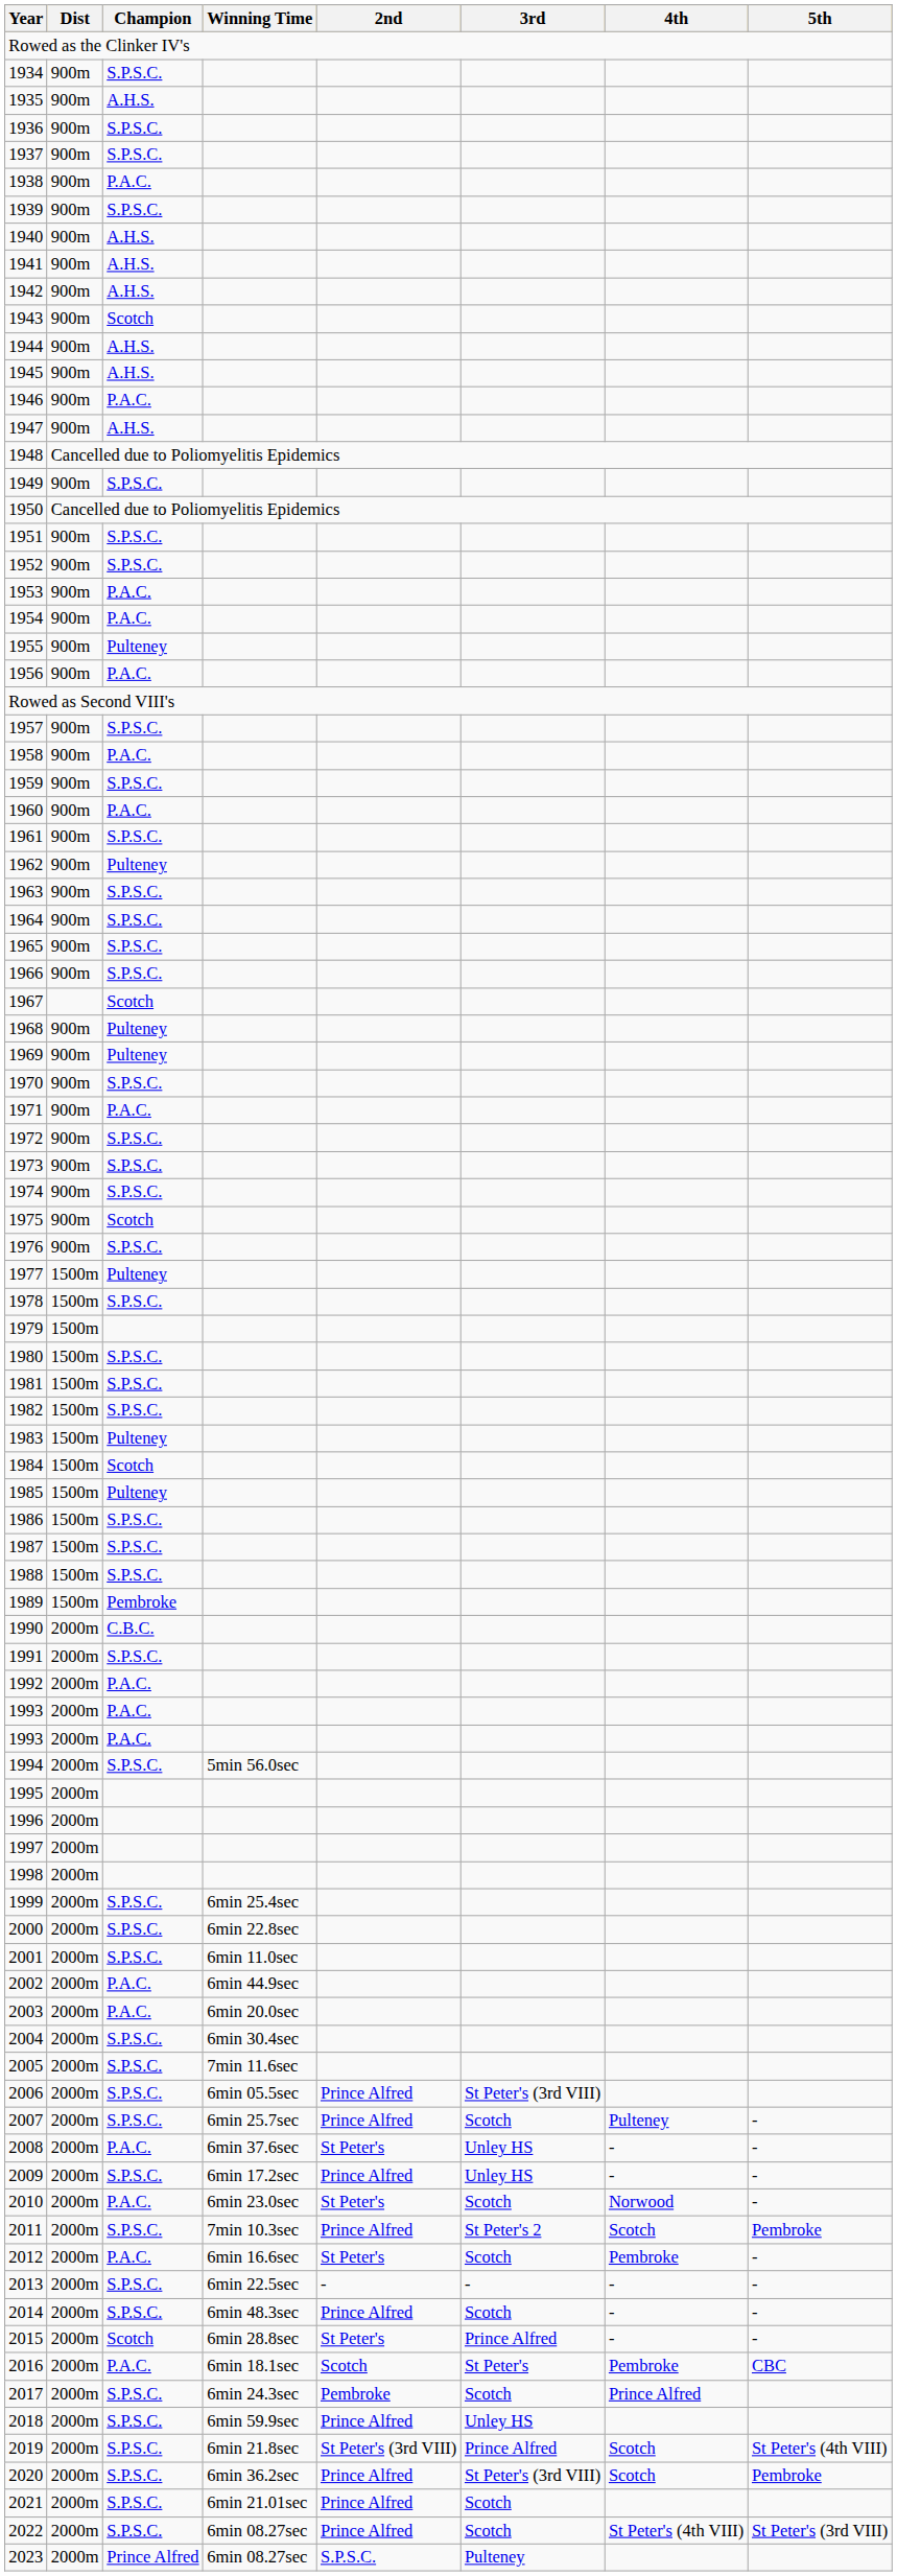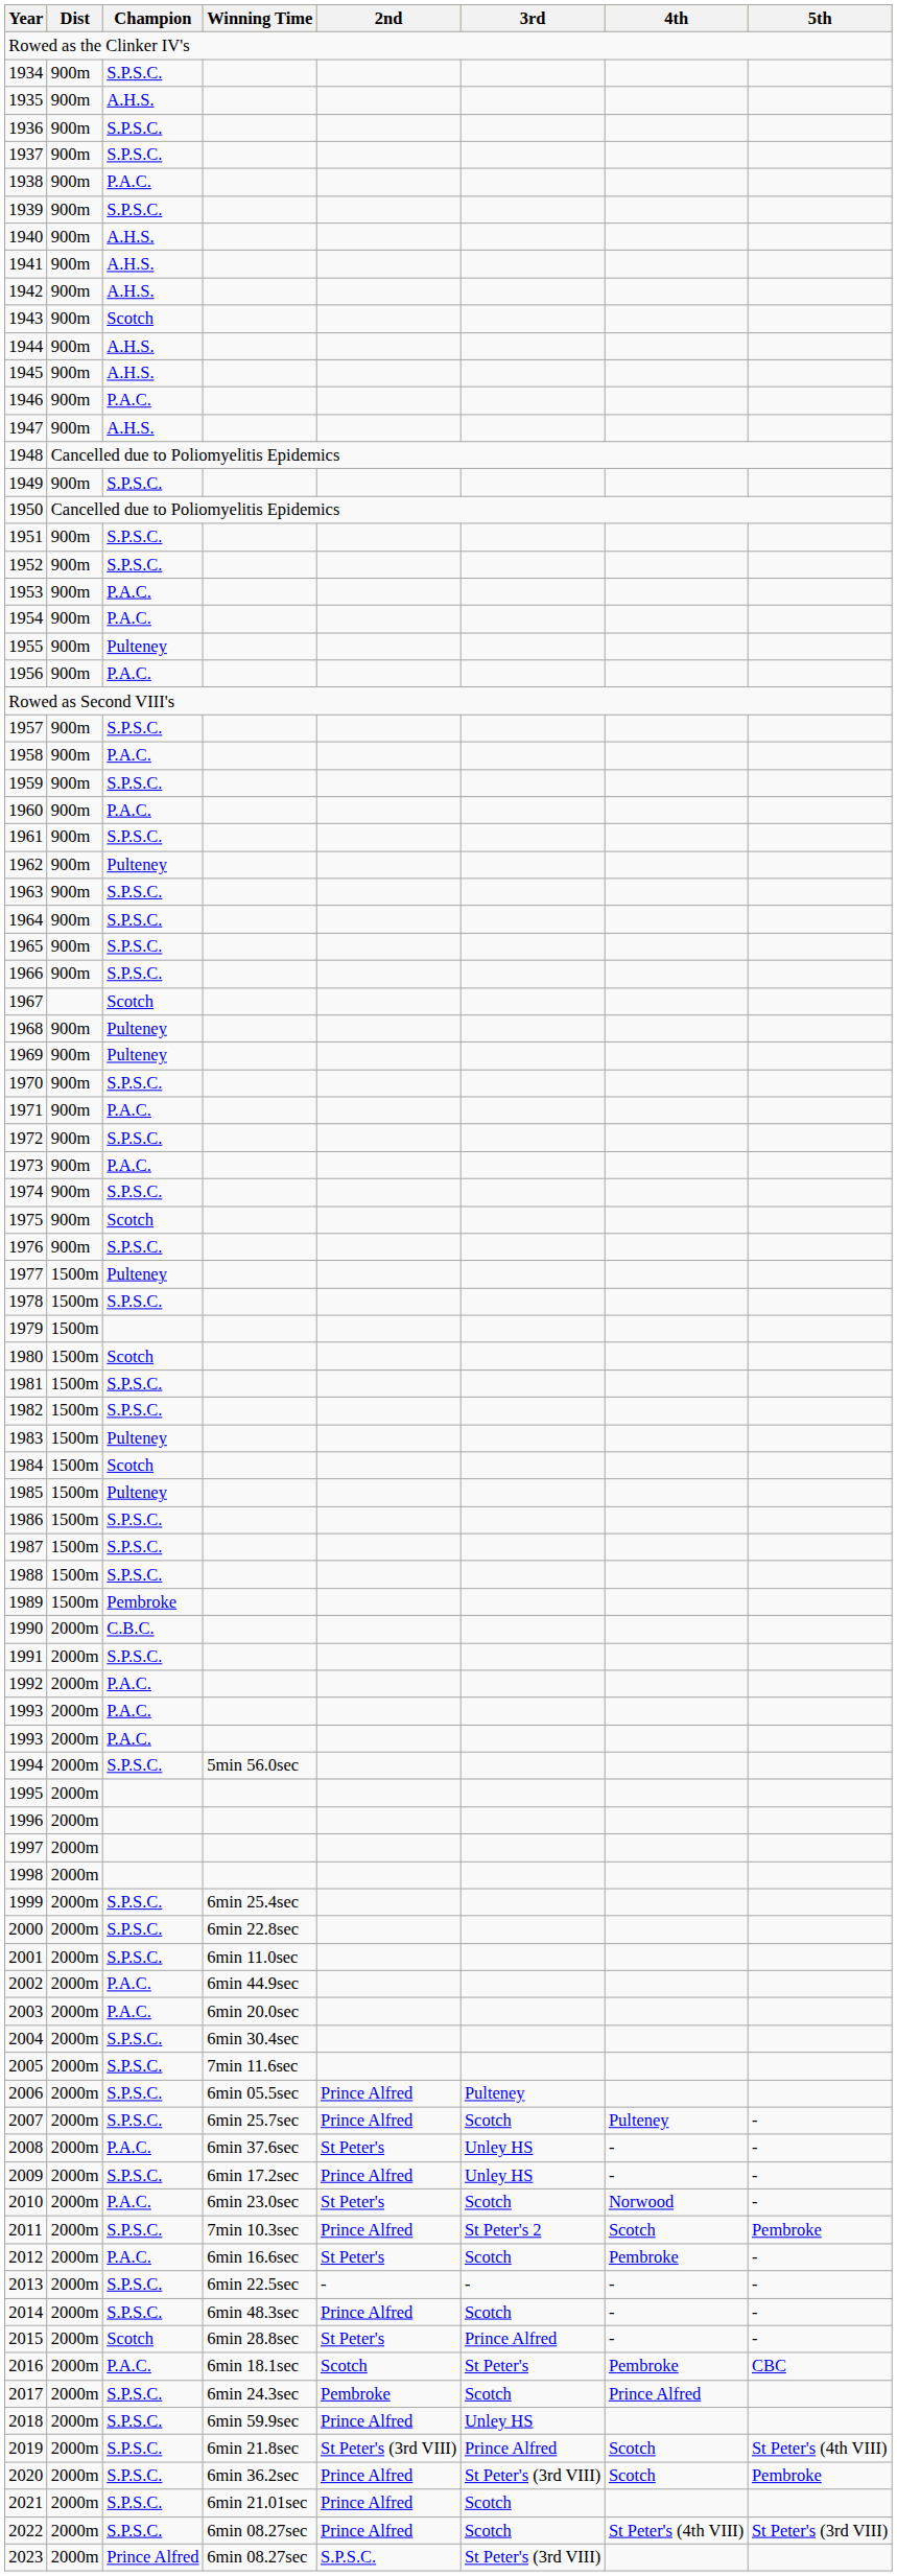 <table class="wikitable sortable">
 <tr style="background:#fc3;">
 <th>Year</th>
 <th>Dist</th>
 <th>Champion</th>
 <th>Winning Time</th>
 <th>2nd</th>
 <th>3rd</th>
 <th>4th</th>
 <th>5th</th>
 </tr>
 <tr>
 <td colspan="8">Rowed as the Clinker IV's</td>
 </tr>
 <tr>
 <td>1934</td>
 <td>900m</td>
 <td><a href='#'>S.P.S.C.</a></td>
 <td></td>
 <td></td>
 <td></td>
 <td></td>
 <td></td>
 </tr>
 <tr>
 <td>1935</td>
 <td>900m</td>
 <td><a href='#'>A.H.S.</a></td>
 <td></td>
 <td></td>
 <td></td>
 <td></td>
 <td></td>
 </tr>
 <tr>
 <td>1936</td>
 <td>900m</td>
 <td><a href='#'>S.P.S.C.</a></td>
 <td></td>
 <td></td>
 <td></td>
 <td></td>
 <td></td>
 </tr>
 <tr>
 <td>1937</td>
 <td>900m</td>
 <td><a href='#'>S.P.S.C.</a></td>
 <td></td>
 <td></td>
 <td></td>
 <td></td>
 <td></td>
 </tr>
 <tr>
 <td>1938</td>
 <td>900m</td>
 <td><a href='#'>P.A.C.</a></td>
 <td></td>
 <td></td>
 <td></td>
 <td></td>
 <td></td>
 </tr>
 <tr>
 <td>1939</td>
 <td>900m</td>
 <td><a href='#'>S.P.S.C.</a></td>
 <td></td>
 <td></td>
 <td></td>
 <td></td>
 <td></td>
 </tr>
 <tr>
 <td>1940</td>
 <td>900m</td>
 <td><a href='#'>A.H.S.</a></td>
 <td></td>
 <td></td>
 <td></td>
 <td></td>
 <td></td>
 </tr>
 <tr>
 <td>1941</td>
 <td>900m</td>
 <td><a href='#'>A.H.S.</a></td>
 <td></td>
 <td></td>
 <td></td>
 <td></td>
 <td></td>
 </tr>
 <tr>
 <td>1942</td>
 <td>900m</td>
 <td><a href='#'>A.H.S.</a></td>
 <td></td>
 <td></td>
 <td></td>
 <td></td>
 <td></td>
 </tr>
 <tr>
 <td>1943</td>
 <td>900m</td>
 <td><a href='#'>Scotch</a></td>
 <td></td>
 <td></td>
 <td></td>
 <td></td>
 <td></td>
 </tr>
 <tr>
 <td>1944</td>
 <td>900m</td>
 <td><a href='#'>A.H.S.</a></td>
 <td></td>
 <td></td>
 <td></td>
 <td></td>
 <td></td>
 </tr>
 <tr>
 <td>1945</td>
 <td>900m</td>
 <td><a href='#'>A.H.S.</a></td>
 <td></td>
 <td></td>
 <td></td>
 <td></td>
 <td></td>
 </tr>
 <tr>
 <td>1946</td>
 <td>900m</td>
 <td><a href='#'>P.A.C.</a></td>
 <td></td>
 <td></td>
 <td></td>
 <td></td>
 <td></td>
 </tr>
 <tr>
 <td>1947</td>
 <td>900m</td>
 <td><a href='#'>A.H.S.</a></td>
 <td></td>
 <td></td>
 <td></td>
 <td></td>
 <td></td>
 </tr>
 <tr>
 <td>1948</td>
 <td colspan="7">Cancelled due to Poliomyelitis Epidemics</td>
 </tr>
 <tr>
 <td>1949</td>
 <td>900m</td>
 <td><a href='#'>S.P.S.C.</a></td>
 <td></td>
 <td></td>
 <td></td>
 <td></td>
 <td></td>
 </tr>
 <tr>
 <td>1950</td>
 <td colspan="7">Cancelled due to Poliomyelitis Epidemics</td>
 </tr>
 <tr>
 <td>1951</td>
 <td>900m</td>
 <td><a href='#'>S.P.S.C.</a></td>
 <td></td>
 <td></td>
 <td></td>
 <td></td>
 <td></td>
 </tr>
 <tr>
 <td>1952</td>
 <td>900m</td>
 <td><a href='#'>S.P.S.C.</a></td>
 <td></td>
 <td></td>
 <td></td>
 <td></td>
 <td></td>
 </tr>
 <tr>
 <td>1953</td>
 <td>900m</td>
 <td><a href='#'>P.A.C.</a></td>
 <td></td>
 <td></td>
 <td></td>
 <td></td>
 <td></td>
 </tr>
 <tr>
 <td>1954</td>
 <td>900m</td>
 <td><a href='#'>P.A.C.</a></td>
 <td></td>
 <td></td>
 <td></td>
 <td></td>
 <td></td>
 </tr>
 <tr>
 <td>1955</td>
 <td>900m</td>
 <td><a href='#'>Pulteney</a></td>
 <td></td>
 <td></td>
 <td></td>
 <td></td>
 <td></td>
 </tr>
 <tr>
 <td>1956</td>
 <td>900m</td>
 <td><a href='#'>P.A.C.</a></td>
 <td></td>
 <td></td>
 <td></td>
 <td></td>
 <td></td>
 </tr>
 <tr>
 <td colspan="8">Rowed as Second VIII's</td>
 </tr>
 <tr>
 <td>1957</td>
 <td>900m</td>
 <td><a href='#'>S.P.S.C.</a></td>
 <td></td>
 <td></td>
 <td></td>
 <td></td>
 <td></td>
 </tr>
 <tr>
 <td>1958</td>
 <td>900m</td>
 <td><a href='#'>P.A.C.</a></td>
 <td></td>
 <td></td>
 <td></td>
 <td></td>
 <td></td>
 </tr>
 <tr>
 <td>1959</td>
 <td>900m</td>
 <td><a href='#'>S.P.S.C.</a></td>
 <td></td>
 <td></td>
 <td></td>
 <td></td>
 <td></td>
 </tr>
 <tr>
 <td>1960</td>
 <td>900m</td>
 <td><a href='#'>P.A.C.</a></td>
 <td></td>
 <td></td>
 <td></td>
 <td></td>
 <td></td>
 </tr>
 <tr>
 <td>1961</td>
 <td>900m</td>
 <td><a href='#'>S.P.S.C.</a></td>
 <td></td>
 <td></td>
 <td></td>
 <td></td>
 <td></td>
 </tr>
 <tr>
 <td>1962</td>
 <td>900m</td>
 <td><a href='#'>Pulteney</a></td>
 <td></td>
 <td></td>
 <td></td>
 <td></td>
 <td></td>
 </tr>
 <tr>
 <td>1963</td>
 <td>900m</td>
 <td><a href='#'>S.P.S.C.</a></td>
 <td></td>
 <td></td>
 <td></td>
 <td></td>
 <td></td>
 </tr>
 <tr>
 <td>1964</td>
 <td>900m</td>
 <td><a href='#'>S.P.S.C.</a></td>
 <td></td>
 <td></td>
 <td></td>
 <td></td>
 <td></td>
 </tr>
 <tr>
 <td>1965</td>
 <td>900m</td>
 <td><a href='#'>S.P.S.C.</a></td>
 <td></td>
 <td></td>
 <td></td>
 <td></td>
 <td></td>
 </tr>
 <tr>
 <td>1966</td>
 <td>900m</td>
 <td><a href='#'>S.P.S.C.</a></td>
 <td></td>
 <td></td>
 <td></td>
 <td></td>
 <td></td>
 </tr>
 <tr>
 <td>1967</td>
 <td></td>
 <td><a href='#'>Scotch</a></td>
 <td></td>
 <td></td>
 <td></td>
 <td></td>
 <td></td>
 </tr>
 <tr>
 <td>1968</td>
 <td>900m</td>
 <td><a href='#'>Pulteney</a></td>
 <td></td>
 <td></td>
 <td></td>
 <td></td>
 <td></td>
 </tr>
 <tr>
 <td>1969</td>
 <td>900m</td>
 <td><a href='#'>Pulteney</a></td>
 <td></td>
 <td></td>
 <td></td>
 <td></td>
 <td></td>
 </tr>
 <tr>
 <td>1970</td>
 <td>900m</td>
 <td><a href='#'>S.P.S.C.</a></td>
 <td></td>
 <td></td>
 <td></td>
 <td></td>
 <td></td>
 </tr>
 <tr>
 <td>1971</td>
 <td>900m</td>
 <td><a href='#'>P.A.C.</a></td>
 <td></td>
 <td></td>
 <td></td>
 <td></td>
 <td></td>
 </tr>
 <tr>
 <td>1972</td>
 <td>900m</td>
 <td><a href='#'>S.P.S.C.</a></td>
 <td></td>
 <td></td>
 <td></td>
 <td></td>
 <td></td>
 </tr>
 <tr>
 <td>1973</td>
 <td>900m</td>
-<td><a href='#'>S.P.S.C.</a></td>
+<td><a href='#'>P.A.C.</a></td>
 <td></td>
 <td></td>
 <td></td>
 <td></td>
 <td></td>
 </tr>
 <tr>
 <td>1974</td>
 <td>900m</td>
 <td><a href='#'>S.P.S.C.</a></td>
 <td></td>
 <td></td>
 <td></td>
 <td></td>
 <td></td>
 </tr>
 <tr>
 <td>1975</td>
 <td>900m</td>
 <td><a href='#'>Scotch</a></td>
 <td></td>
 <td></td>
 <td></td>
 <td></td>
 <td></td>
 </tr>
 <tr>
 <td>1976</td>
 <td>900m</td>
 <td><a href='#'>S.P.S.C.</a></td>
 <td></td>
 <td></td>
 <td></td>
 <td></td>
 <td></td>
 </tr>
 <tr>
 <td>1977</td>
 <td>1500m</td>
 <td><a href='#'>Pulteney</a></td>
 <td></td>
 <td></td>
 <td></td>
 <td></td>
 <td></td>
 </tr>
 <tr>
 <td>1978</td>
 <td>1500m</td>
 <td><a href='#'>S.P.S.C.</a></td>
 <td></td>
 <td></td>
 <td></td>
 <td></td>
 <td></td>
 </tr>
 <tr>
 <td>1979</td>
 <td>1500m</td>
 <td></td>
 <td></td>
 <td></td>
 <td></td>
 <td></td>
 <td></td>
 </tr>
 <tr>
 <td>1980</td>
 <td>1500m</td>
-<td><a href='#'>S.P.S.C.</a></td>
+<td><a href='#'>Scotch</a></td>
 <td></td>
 <td></td>
 <td></td>
 <td></td>
 <td></td>
 </tr>
 <tr>
 <td>1981</td>
 <td>1500m</td>
 <td><a href='#'>S.P.S.C.</a></td>
 <td></td>
 <td></td>
 <td></td>
 <td></td>
 <td></td>
 </tr>
 <tr>
 <td>1982</td>
 <td>1500m</td>
 <td><a href='#'>S.P.S.C.</a></td>
 <td></td>
 <td></td>
 <td></td>
 <td></td>
 <td></td>
 </tr>
 <tr>
 <td>1983</td>
 <td>1500m</td>
 <td><a href='#'>Pulteney</a></td>
 <td></td>
 <td></td>
 <td></td>
 <td></td>
 <td></td>
 </tr>
 <tr>
 <td>1984</td>
 <td>1500m</td>
 <td><a href='#'>Scotch</a></td>
 <td></td>
 <td></td>
 <td></td>
 <td></td>
 <td></td>
 </tr>
 <tr>
 <td>1985</td>
 <td>1500m</td>
 <td><a href='#'>Pulteney</a></td>
 <td></td>
 <td></td>
 <td></td>
 <td></td>
 <td></td>
 </tr>
 <tr>
 <td>1986</td>
 <td>1500m</td>
 <td><a href='#'>S.P.S.C.</a></td>
 <td></td>
 <td></td>
 <td></td>
 <td></td>
 <td></td>
 </tr>
 <tr>
 <td>1987</td>
 <td>1500m</td>
 <td><a href='#'>S.P.S.C.</a></td>
 <td></td>
 <td></td>
 <td></td>
 <td></td>
 <td></td>
 </tr>
 <tr>
 <td>1988</td>
 <td>1500m</td>
 <td><a href='#'>S.P.S.C.</a></td>
 <td></td>
 <td></td>
 <td></td>
 <td></td>
 <td></td>
 </tr>
 <tr>
 <td>1989</td>
 <td>1500m</td>
 <td><a href='#'>Pembroke</a></td>
 <td></td>
 <td></td>
 <td></td>
 <td></td>
 <td></td>
 </tr>
 <tr>
 <td>1990</td>
 <td>2000m</td>
 <td><a href='#'>C.B.C.</a></td>
 <td></td>
 <td></td>
 <td></td>
 <td></td>
 <td></td>
 </tr>
 <tr>
 <td>1991</td>
 <td>2000m</td>
 <td><a href='#'>S.P.S.C.</a></td>
 <td></td>
 <td></td>
 <td></td>
 <td></td>
 <td></td>
 </tr>
 <tr>
 <td>1992</td>
 <td>2000m</td>
 <td><a href='#'>P.A.C.</a></td>
 <td></td>
 <td></td>
 <td></td>
 <td></td>
 <td></td>
 </tr>
 <tr>
 <td>1993</td>
 <td>2000m</td>
 <td><a href='#'>P.A.C.</a></td>
 <td></td>
 <td></td>
 <td></td>
 <td></td>
 <td></td>
 </tr>
 <tr>
 <td>1993</td>
 <td>2000m</td>
 <td><a href='#'>P.A.C.</a></td>
 <td></td>
 <td></td>
 <td></td>
 <td></td>
 <td></td>
 </tr>
 <tr>
 <td>1994</td>
 <td>2000m</td>
 <td><a href='#'>S.P.S.C.</a></td>
 <td>5min 56.0sec</td>
 <td></td>
 <td></td>
 <td></td>
 <td></td>
 </tr>
 <tr>
 <td>1995</td>
 <td>2000m</td>
 <td></td>
 <td></td>
 <td></td>
 <td></td>
 <td></td>
 <td></td>
 </tr>
 <tr>
 <td>1996</td>
 <td>2000m</td>
 <td></td>
 <td></td>
 <td></td>
 <td></td>
 <td></td>
 <td></td>
 </tr>
 <tr>
 <td>1997</td>
 <td>2000m</td>
 <td></td>
 <td></td>
 <td></td>
 <td></td>
 <td></td>
 <td></td>
 </tr>
 <tr>
 <td>1998</td>
 <td>2000m</td>
 <td></td>
 <td></td>
 <td></td>
 <td></td>
 <td></td>
 <td></td>
 </tr>
 <tr>
 <td>1999</td>
 <td>2000m</td>
 <td><a href='#'>S.P.S.C.</a></td>
 <td>6min 25.4sec</td>
 <td></td>
 <td></td>
 <td></td>
 <td></td>
 </tr>
 <tr>
 <td>2000</td>
 <td>2000m</td>
 <td><a href='#'>S.P.S.C.</a></td>
 <td>6min 22.8sec</td>
 <td></td>
 <td></td>
 <td></td>
 <td></td>
 </tr>
 <tr>
 <td>2001</td>
 <td>2000m</td>
 <td><a href='#'>S.P.S.C.</a></td>
 <td>6min 11.0sec</td>
 <td></td>
 <td></td>
 <td></td>
 <td></td>
 </tr>
 <tr>
 <td>2002</td>
 <td>2000m</td>
 <td><a href='#'>P.A.C.</a></td>
 <td>6min 44.9sec</td>
 <td></td>
 <td></td>
 <td></td>
 <td></td>
 </tr>
 <tr>
 <td>2003</td>
 <td>2000m</td>
 <td><a href='#'>P.A.C.</a></td>
 <td>6min 20.0sec</td>
 <td></td>
 <td></td>
 <td></td>
 <td></td>
 </tr>
 <tr>
 <td>2004</td>
 <td>2000m</td>
 <td><a href='#'>S.P.S.C.</a></td>
 <td>6min 30.4sec</td>
 <td></td>
 <td></td>
 <td></td>
 <td></td>
 </tr>
 <tr>
 <td>2005</td>
 <td>2000m</td>
 <td><a href='#'>S.P.S.C.</a></td>
 <td>7min 11.6sec</td>
 <td></td>
 <td></td>
 <td></td>
 <td></td>
 </tr>
 <tr>
 <td>2006</td>
 <td>2000m</td>
 <td><a href='#'>S.P.S.C.</a></td>
 <td>6min 05.5sec</td>
 <td><a href='#'>Prince Alfred</a></td>
-<td><a href='#'>St Peter's</a> (3rd VIII)</td>
+<td><a href='#'>Pulteney</a></td>
 <td></td>
 <td></td>
 </tr>
 <tr>
 <td>2007</td>
 <td>2000m</td>
 <td><a href='#'>S.P.S.C.</a></td>
 <td>6min 25.7sec</td>
 <td><a href='#'>Prince Alfred</a></td>
 <td><a href='#'>Scotch</a></td>
 <td><a href='#'>Pulteney</a></td>
 <td>-</td>
 </tr>
 <tr>
 <td>2008</td>
 <td>2000m</td>
 <td><a href='#'>P.A.C.</a></td>
 <td>6min 37.6sec</td>
 <td><a href='#'>St Peter's</a></td>
 <td><a href='#'>Unley HS</a></td>
 <td>-</td>
 <td>-</td>
 </tr>
 <tr>
 <td>2009</td>
 <td>2000m</td>
 <td><a href='#'>S.P.S.C.</a></td>
 <td>6min 17.2sec</td>
 <td><a href='#'>Prince Alfred</a></td>
 <td><a href='#'>Unley HS</a></td>
 <td>-</td>
 <td>-</td>
 </tr>
 <tr>
 <td>2010</td>
 <td>2000m</td>
 <td><a href='#'>P.A.C.</a></td>
 <td>6min 23.0sec</td>
 <td><a href='#'>St Peter's</a></td>
 <td><a href='#'>Scotch</a></td>
 <td><a href='#'>Norwood</a></td>
 <td>-</td>
 </tr>
 <tr>
 <td>2011</td>
 <td>2000m</td>
 <td><a href='#'>S.P.S.C.</a></td>
 <td>7min 10.3sec</td>
 <td><a href='#'>Prince Alfred</a></td>
 <td><a href='#'>St Peter's 2</a></td>
 <td><a href='#'>Scotch</a></td>
 <td><a href='#'>Pembroke</a></td>
 </tr>
 <tr>
 <td>2012</td>
 <td>2000m</td>
 <td><a href='#'>P.A.C.</a></td>
 <td>6min 16.6sec</td>
 <td><a href='#'>St Peter's</a></td>
 <td><a href='#'>Scotch</a></td>
 <td><a href='#'>Pembroke</a></td>
 <td>-</td>
 </tr>
 <tr>
 <td>2013</td>
 <td>2000m</td>
 <td><a href='#'>S.P.S.C.</a></td>
 <td>6min 22.5sec</td>
 <td>-</td>
 <td>-</td>
 <td>-</td>
 <td>-</td>
 </tr>
 <tr>
 <td>2014</td>
 <td>2000m</td>
 <td><a href='#'>S.P.S.C.</a></td>
 <td>6min 48.3sec</td>
 <td><a href='#'>Prince Alfred</a></td>
 <td><a href='#'>Scotch</a></td>
 <td>-</td>
 <td>-</td>
 </tr>
 <tr>
 <td>2015</td>
 <td>2000m</td>
 <td><a href='#'>Scotch</a></td>
 <td>6min 28.8sec</td>
 <td><a href='#'>St Peter's</a></td>
 <td><a href='#'>Prince Alfred</a></td>
 <td>-</td>
 <td>-</td>
 </tr>
 <tr>
 <td>2016</td>
 <td>2000m</td>
 <td><a href='#'>P.A.C.</a></td>
 <td>6min 18.1sec</td>
 <td><a href='#'>Scotch</a></td>
 <td><a href='#'>St Peter's</a></td>
 <td><a href='#'>Pembroke</a></td>
 <td><a href='#'>CBC</a></td>
 </tr>
 <tr>
 <td>2017</td>
 <td>2000m</td>
 <td><a href='#'>S.P.S.C.</a></td>
 <td>6min 24.3sec</td>
 <td><a href='#'>Pembroke</a></td>
 <td><a href='#'>Scotch</a></td>
 <td><a href='#'>Prince Alfred</a></td>
 <td></td>
 </tr>
 <tr>
 <td>2018</td>
 <td>2000m</td>
 <td><a href='#'>S.P.S.C.</a></td>
 <td>6min 59.9sec</td>
 <td><a href='#'>Prince Alfred</a></td>
 <td><a href='#'>Unley HS</a></td>
 <td></td>
 <td></td>
 </tr>
 <tr>
 <td>2019</td>
 <td>2000m</td>
 <td><a href='#'>S.P.S.C.</a></td>
 <td>6min 21.8sec</td>
 <td><a href='#'>St Peter's</a> (3rd VIII)</td>
 <td><a href='#'>Prince Alfred</a></td>
 <td><a href='#'>Scotch</a></td>
 <td><a href='#'>St Peter's</a> (4th VIII)</td>
 </tr>
 <tr>
 <td>2020</td>
 <td>2000m</td>
 <td><a href='#'>S.P.S.C.</a></td>
 <td>6min 36.2sec</td>
 <td><a href='#'>Prince Alfred</a></td>
 <td><a href='#'>St Peter's</a> (3rd VIII)</td>
 <td><a href='#'>Scotch</a></td>
 <td><a href='#'>Pembroke</a></td>
 </tr>
 <tr>
 <td>2021</td>
 <td>2000m</td>
 <td><a href='#'>S.P.S.C.</a></td>
 <td>6min 21.01sec</td>
 <td><a href='#'>Prince Alfred</a></td>
 <td><a href='#'>Scotch</a></td>
 <td></td>
 <td></td>
 </tr>
 <tr>
 <td>2022</td>
 <td>2000m</td>
 <td><a href='#'>S.P.S.C.</a></td>
 <td>6min 08.27sec</td>
 <td><a href='#'>Prince Alfred</a></td>
 <td><a href='#'>Scotch</a></td>
 <td><a href='#'>St Peter's</a> (4th VIII)</td>
 <td><a href='#'>St Peter's</a> (3rd VIII)</td>
 </tr>
 <tr>
 <td>2023</td>
 <td>2000m</td>
 <td><a href='#'>Prince Alfred</a></td>
 <td>6min 08.27sec</td>
 <td><a href='#'>S.P.S.C.</a></td>
-<td><a href='#'>Pulteney</a></td>
+<td><a href='#'>St Peter's</a> (3rd VIII)</td>
 <td></td>
 </tr>
 </table>
